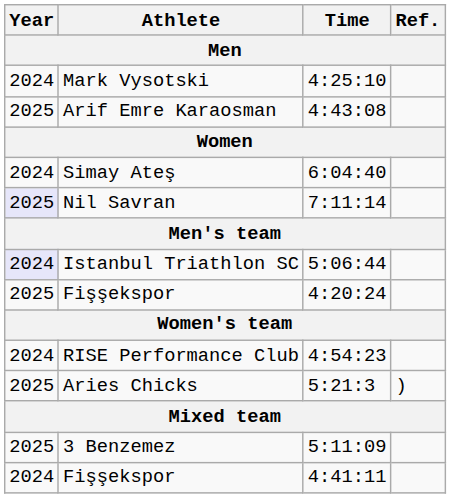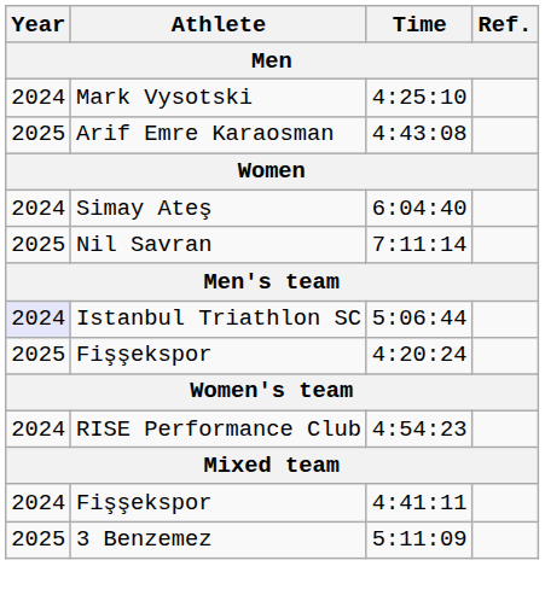 <table class=wikitable>
 <tr>
 <th>Year</th>
 <th>Athlete</th>
 <th>Time</th>
 <th>Ref.</th>
 </tr>
 <tr>
 <th colspan=4>Men</th>
 </tr>
 <tr>
 <td>2024</td>
 <td> Mark Vysotski</td>
 <td>4:25:10</td>
 <td></td>
 </tr>
 <tr>
 <td>2025</td>
 <td> Arif Emre Karaosman</td>
 <td>4:43:08</td>
 <td></td>
 </tr>
 <tr>
 <th colspan=4>Women</th>
 </tr>
 <tr>
 <td>2024</td>
 <td> Simay Ateş</td>
 <td>6:04:40</td>
 <td></td>
 </tr>
 <tr>
-<td style="background: lavender;">2025</td>
+<td>2025</td>
 <td> Nil Savran</td>
 <td>7:11:14</td>
 <td></td>
 </tr>
 <tr>
 <th colspan=4>Men's team</th>
 </tr>
 <tr>
 <td style="background: lavender;">2024</td>
 <td> Istanbul Triathlon SC</td>
 <td>5:06:44</td>
 <td></td>
 </tr>
 <tr>
 <td>2025</td>
 <td> Fişşekspor</td>
 <td>4:20:24</td>
 <td></td>
 </tr>
 <tr>
 <th colspan=4>Women's team</th>
 </tr>
 <tr>
 <td>2024</td>
 <td> RISE Performance Club</td>
 <td>4:54:23</td>
 <td></td>
 </tr>
 <tr>
-<td>2025</td>
-<td> Aries Chicks</td>
-<td>5:21:3</td>
-<td>)</td>
+<th colspan=4>Mixed team</th>
 </tr>
 <tr>
-<th colspan=4>Mixed team</th>
+<td>2024</td>
+<td> Fişşekspor</td>
+<td>4:41:11</td>
+<td></td>
 </tr>
 <tr>
 <td>2025</td>
 <td> 3 Benzemez</td>
 <td>5:11:09</td>
 <td></td>
 </tr>
-<tr>
-<td>2024</td>
-<td> Fişşekspor</td>
-<td>4:41:11</td>
-<td></td>
-</tr>
 </table>
